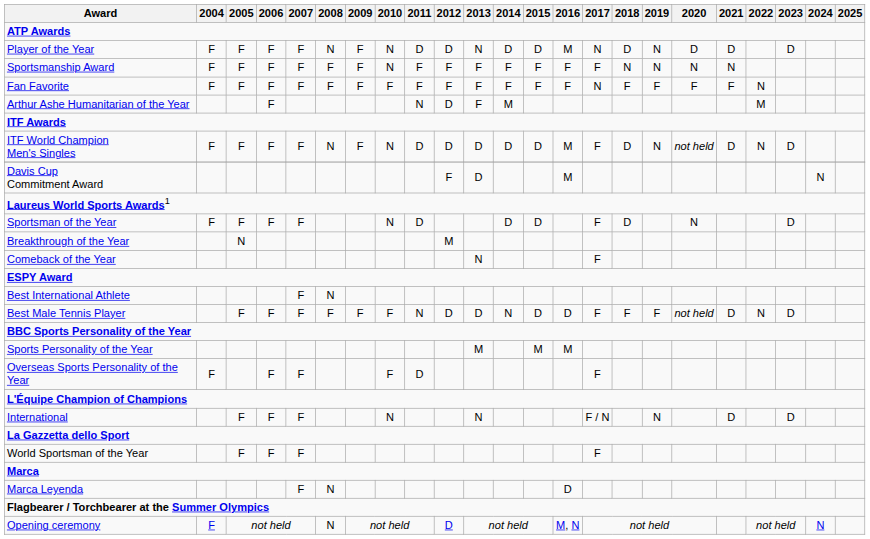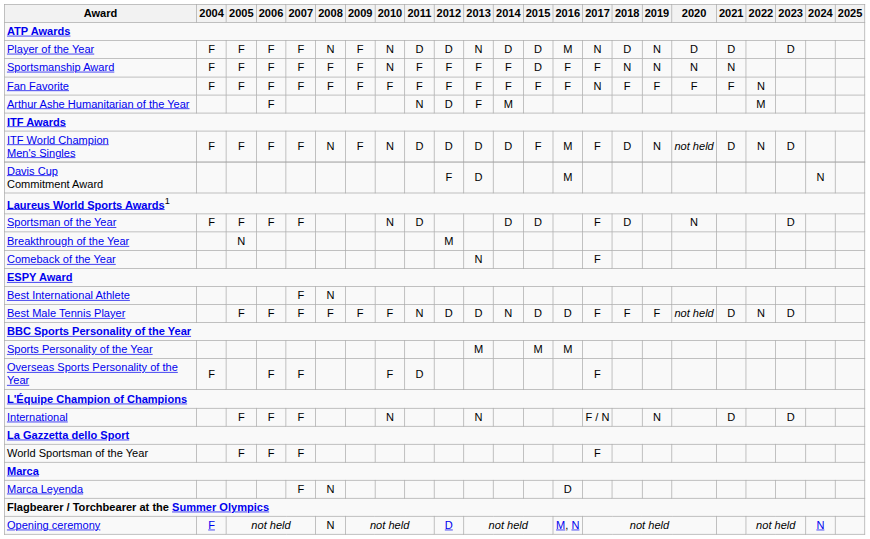 <table class="wikitable" style="text-align:center;font-size:96%">
 <tr>
 <th width="260">Award</th>
 <th>2004</th>
 <th>2005</th>
 <th>2006</th>
 <th>2007</th>
 <th>2008</th>
 <th>2009</th>
 <th>2010</th>
 <th>2011</th>
 <th>2012</th>
 <th>2013</th>
 <th>2014</th>
 <th>2015</th>
 <th>2016</th>
 <th>2017</th>
 <th>2018</th>
 <th>2019</th>
 <th>2020</th>
 <th>2021</th>
 <th>2022</th>
 <th>2023</th>
 <th>2024</th>
 <th>2025</th>
 </tr>
 <tr>
 <td colspan="23" style="text-align:left;"><strong><a href='#'>ATP Awards</a> </strong></td>
 </tr>
 <tr>
 <td style="text-align:left"><a href='#'>Player of the Year</a></td>
 <td>F</td>
 <td>F</td>
 <td>F</td>
 <td>F</td>
 <td>N</td>
 <td>F</td>
 <td>N</td>
 <td>D</td>
 <td>D</td>
 <td>N</td>
 <td>D</td>
 <td>D</td>
 <td>M</td>
 <td>N</td>
 <td>D</td>
 <td>N</td>
 <td>D</td>
 <td>D</td>
 <td></td>
 <td>D</td>
 <td></td>
 <td></td>
 </tr>
 <tr>
 <td style="text-align:left"><a href='#'>Sportsmanship Award</a></td>
 <td>F</td>
 <td>F</td>
 <td>F</td>
 <td>F</td>
 <td>F</td>
 <td>F</td>
 <td>N</td>
 <td>F</td>
 <td>F</td>
 <td>F</td>
 <td>F</td>
-<td>F</td>
+<td>D</td>
 <td>F</td>
 <td>F</td>
 <td>N</td>
 <td>N</td>
 <td>N</td>
 <td>N</td>
 <td></td>
 <td></td>
 <td></td>
 <td></td>
 </tr>
 <tr>
 <td style="text-align:left"><a href='#'>Fan Favorite</a></td>
 <td>F</td>
 <td>F</td>
 <td>F</td>
 <td>F</td>
 <td>F</td>
 <td>F</td>
 <td>F</td>
 <td>F</td>
 <td>F</td>
 <td>F</td>
 <td>F</td>
 <td>F</td>
 <td>F</td>
 <td>N</td>
 <td>F</td>
 <td>F</td>
 <td>F</td>
 <td>F</td>
 <td>N</td>
 <td></td>
 <td></td>
 <td></td>
 </tr>
 <tr>
 <td style="text-align:left"><a href='#'>Arthur Ashe Humanitarian of the Year</a></td>
 <td></td>
 <td></td>
 <td>F</td>
 <td></td>
 <td></td>
 <td></td>
 <td></td>
 <td>N</td>
 <td>D</td>
 <td>F</td>
 <td>M</td>
 <td></td>
 <td></td>
 <td></td>
 <td></td>
 <td></td>
 <td></td>
 <td></td>
 <td>M</td>
 <td></td>
 <td></td>
 <td></td>
 </tr>
 <tr>
 <td colspan="23" style="text-align:left;"><strong><a href='#'>ITF Awards</a></strong></td>
 </tr>
 <tr>
 <td style="text-align:left"><a href='#'>ITF World Champion<br>Men's Singles</a></td>
 <td>F</td>
 <td>F</td>
 <td>F</td>
 <td>F</td>
 <td>N</td>
 <td>F</td>
 <td>N</td>
 <td>D</td>
 <td>D</td>
 <td>D</td>
 <td>D</td>
-<td>D</td>
+<td>F</td>
 <td>M</td>
 <td>F</td>
 <td>D</td>
 <td>N</td>
 <td><em>not held</em></td>
 <td>D</td>
 <td>N</td>
 <td>D</td>
 <td></td>
 <td></td>
 </tr>
 <tr>
 </tr>
 <tr>
 <td style="text-align:left"><a href='#'>Davis Cup</a><br>Commitment Award</td>
 <td></td>
 <td></td>
 <td></td>
 <td></td>
 <td></td>
 <td></td>
 <td></td>
 <td></td>
 <td>F</td>
 <td>D</td>
 <td></td>
 <td></td>
 <td>M</td>
 <td></td>
 <td></td>
 <td></td>
 <td></td>
 <td></td>
 <td></td>
 <td></td>
 <td>N</td>
 <td></td>
 </tr>
 <tr>
 <td colspan="23" style="text-align:left;"><strong><a href='#'>Laureus World Sports Awards</a></strong><sup>1</sup></td>
 </tr>
 <tr>
 <td style="text-align:left"><a href='#'>Sportsman of the Year</a></td>
 <td>F</td>
 <td>F</td>
 <td>F</td>
 <td>F</td>
 <td></td>
 <td></td>
 <td>N</td>
 <td>D</td>
 <td></td>
 <td></td>
 <td>D</td>
 <td>D</td>
 <td></td>
 <td>F</td>
 <td>D</td>
 <td></td>
 <td>N</td>
 <td></td>
 <td></td>
 <td>D</td>
 <td></td>
 <td></td>
 </tr>
 <tr>
 <td style="text-align:left"><a href='#'>Breakthrough of the Year</a></td>
 <td></td>
 <td>N</td>
 <td></td>
 <td></td>
 <td></td>
 <td></td>
 <td></td>
 <td></td>
 <td>M</td>
 <td></td>
 <td></td>
 <td></td>
 <td></td>
 <td></td>
 <td></td>
 <td></td>
 <td></td>
 <td></td>
 <td></td>
 <td></td>
 <td></td>
 <td></td>
 </tr>
 <tr>
 <td style="text-align:left"><a href='#'>Comeback of the Year</a></td>
 <td></td>
 <td></td>
 <td></td>
 <td></td>
 <td></td>
 <td></td>
 <td></td>
 <td></td>
 <td></td>
 <td>N</td>
 <td></td>
 <td></td>
 <td></td>
 <td>F</td>
 <td></td>
 <td></td>
 <td></td>
 <td></td>
 <td></td>
 <td></td>
 <td></td>
 <td></td>
 </tr>
 <tr>
 <td colspan="23" style="text-align:left;"><strong><a href='#'>ESPY Award</a> </strong></td>
 </tr>
 <tr>
 <td style="text-align:left"><a href='#'>Best International Athlete</a></td>
 <td></td>
 <td></td>
 <td></td>
 <td>F</td>
 <td>N</td>
 <td></td>
 <td></td>
 <td></td>
 <td></td>
 <td></td>
 <td></td>
 <td></td>
 <td></td>
 <td></td>
 <td></td>
 <td></td>
 <td></td>
 <td></td>
 <td></td>
 <td></td>
 <td></td>
 <td></td>
 </tr>
 <tr>
 <td style="text-align:left"><a href='#'>Best Male Tennis Player</a></td>
 <td></td>
 <td>F</td>
 <td>F</td>
 <td>F</td>
 <td>F</td>
 <td>F</td>
 <td>F</td>
 <td>N</td>
 <td>D</td>
 <td>D</td>
 <td>N</td>
 <td>D</td>
 <td>D</td>
 <td>F</td>
 <td>F</td>
 <td>F</td>
 <td><em>not held</em></td>
 <td>D</td>
 <td>N</td>
 <td>D</td>
 <td></td>
 <td></td>
 </tr>
 <tr>
 <td colspan="23" style="text-align:left;"><strong><a href='#'>BBC Sports Personality of the Year</a> </strong></td>
 </tr>
 <tr>
 <td style="text-align:left"><a href='#'>Sports Personality of the Year</a></td>
 <td></td>
 <td></td>
 <td></td>
 <td></td>
 <td></td>
 <td></td>
 <td></td>
 <td></td>
 <td></td>
 <td>M</td>
 <td></td>
 <td>M</td>
 <td>M</td>
 <td></td>
 <td></td>
 <td></td>
 <td></td>
 <td></td>
 <td></td>
 <td></td>
 <td></td>
 <td></td>
 </tr>
 <tr>
 <td style="text-align:left"><a href='#'>Overseas Sports Personality of the Year</a></td>
 <td>F</td>
 <td></td>
 <td>F</td>
 <td>F</td>
 <td></td>
 <td></td>
 <td>F</td>
 <td>D</td>
 <td></td>
 <td></td>
 <td></td>
 <td></td>
 <td></td>
 <td>F</td>
 <td></td>
 <td></td>
 <td></td>
 <td></td>
 <td></td>
 <td></td>
 <td></td>
 <td></td>
 </tr>
 <tr>
 <td colspan="23" style="text-align:left;"><strong><a href='#'>L'Équipe Champion of Champions</a></strong></td>
 </tr>
 <tr>
 <td style="text-align:left"><a href='#'>International</a></td>
 <td></td>
 <td>F</td>
 <td>F</td>
 <td>F</td>
 <td></td>
 <td></td>
 <td>N</td>
 <td></td>
 <td></td>
 <td>N</td>
 <td></td>
 <td></td>
 <td></td>
 <td>F / N</td>
 <td></td>
 <td>N</td>
 <td></td>
 <td>D</td>
 <td></td>
 <td>D</td>
 <td></td>
 <td></td>
 </tr>
 <tr>
 <td colspan="23" style="text-align:left;"><strong><a href='#'>La Gazzetta dello Sport</a></strong></td>
 </tr>
 <tr>
 <td style="text-align:left">World Sportsman of the Year</td>
 <td></td>
 <td>F</td>
 <td>F</td>
 <td>F</td>
 <td></td>
 <td></td>
 <td></td>
 <td></td>
 <td></td>
 <td></td>
 <td></td>
 <td></td>
 <td></td>
 <td>F</td>
 <td></td>
 <td></td>
 <td></td>
 <td></td>
 <td></td>
 <td></td>
 <td></td>
 <td></td>
 </tr>
 <tr>
 <td colspan="23" style="text-align:left;"><strong><a href='#'>Marca</a></strong></td>
 </tr>
 <tr>
 <td style="text-align:left"><a href='#'>Marca Leyenda</a></td>
 <td></td>
 <td></td>
 <td></td>
 <td>F</td>
 <td>N</td>
 <td></td>
 <td></td>
 <td></td>
 <td></td>
 <td></td>
 <td></td>
 <td></td>
 <td>D</td>
 <td></td>
 <td></td>
 <td></td>
 <td></td>
 <td></td>
 <td></td>
 <td></td>
 <td></td>
 <td></td>
 </tr>
 <tr>
 <td colspan="23" style="text-align:left;"><strong>Flagbearer / Torchbearer at the <a href='#'>Summer Olympics</a></strong></td>
 </tr>
 <tr>
 <td style="text-align:left"><a href='#'>Opening ceremony</a></td>
 <td><a href='#'>F</a></td>
 <td colspan=3><em>not held</em></td>
 <td>N</td>
 <td colspan=3><em>not held</em></td>
 <td><a href='#'>D</a></td>
 <td colspan=3><em>not held</em></td>
 <td><a href='#'>M</a>, <a href='#'>N</a></td>
 <td colspan=4><em>not held</em></td>
 <td></td>
 <td colspan=2><em>not held</em></td>
 <td><a href='#'>N</a></td>
 <td></td>
 </tr>
 </table>
